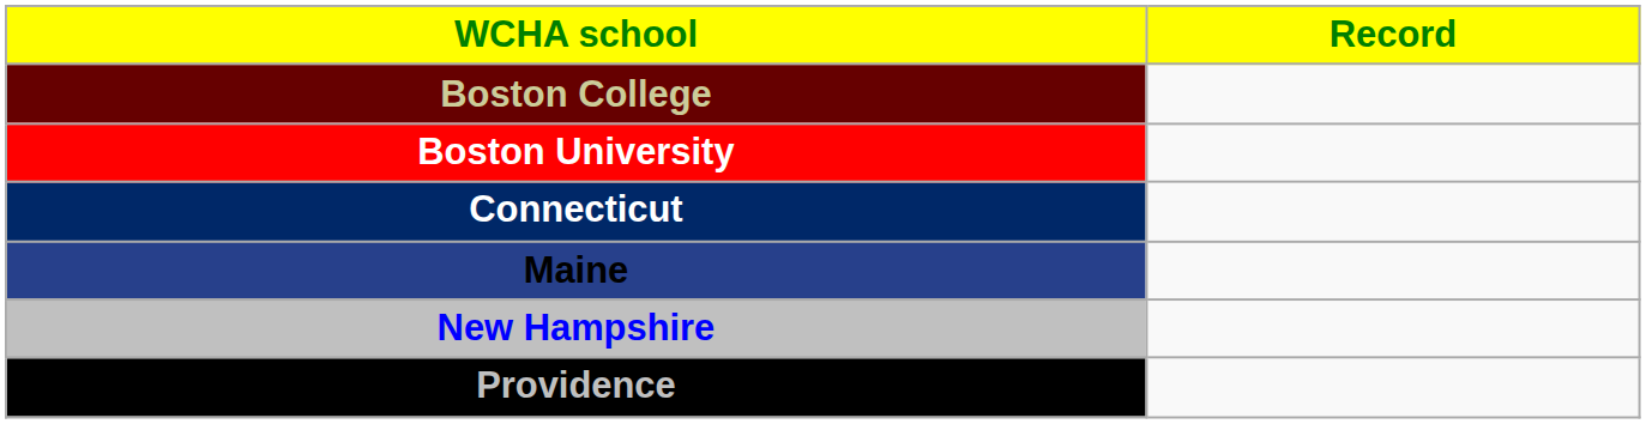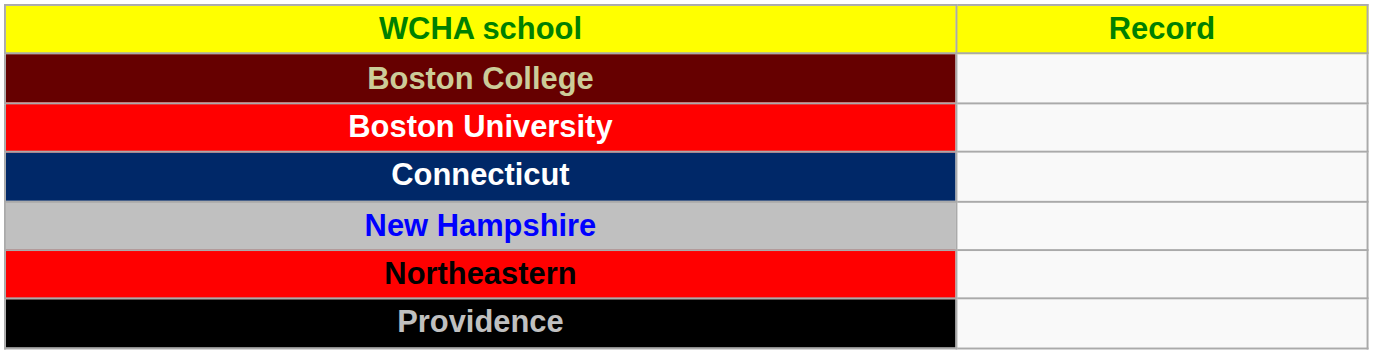 <table class="wikitable" style="width:80%;">
 <tr style="text-align:center; background:yellow; color:green;">
 <td><strong>WCHA school</strong></td>
 <td><strong>Record</strong></td>
 </tr>
 <tr style="text-align:center;">
 <td style="background:#600; color:#cc9;"><strong>Boston College</strong></td>
 <td></td>
 </tr>
 <tr style="text-align:center;">
 <td style="background:red; color:white"><strong>Boston University</strong></td>
 <td></td>
 </tr>
 <tr style="text-align:center;">
 <td style="background:#002868; color:#fff;"><strong>Connecticut</strong></td>
 <td></td>
 </tr>
 <tr style="text-align:center;">
-<td style="background:#27408b; color:# 74B4FA"><strong>Maine</strong></td>
+<td style="background:silver; color:blue"><strong>New Hampshire</strong></td>
 <td></td>
 </tr>
 <tr style="text-align:center;">
-<td style="background:silver; color:blue"><strong>New Hampshire</strong></td>
+<td style="background:red; color:black"><strong>Northeastern</strong></td>
 <td></td>
 </tr>
 <tr style="text-align:center;">
 <td style="background:black; color:silver"><strong>Providence</strong></td>
 <td></td>
 </tr>
 </table>
